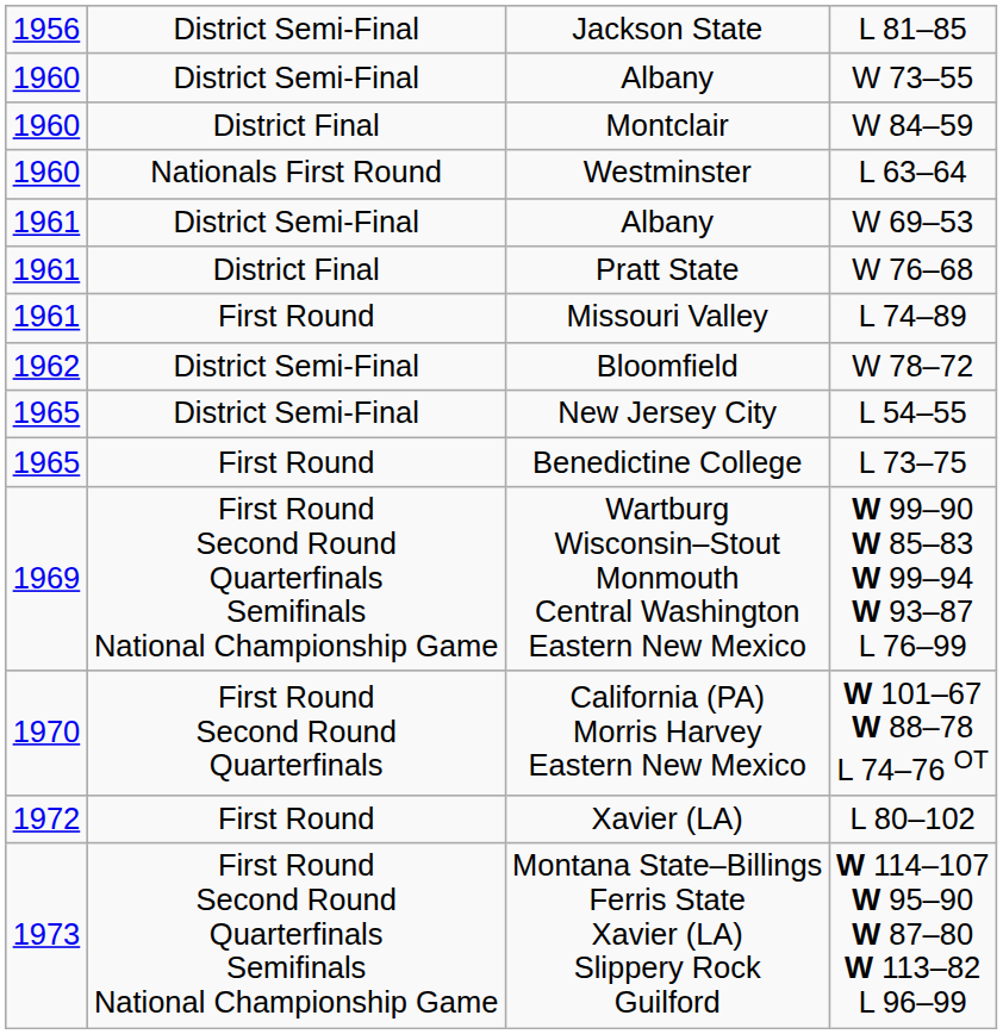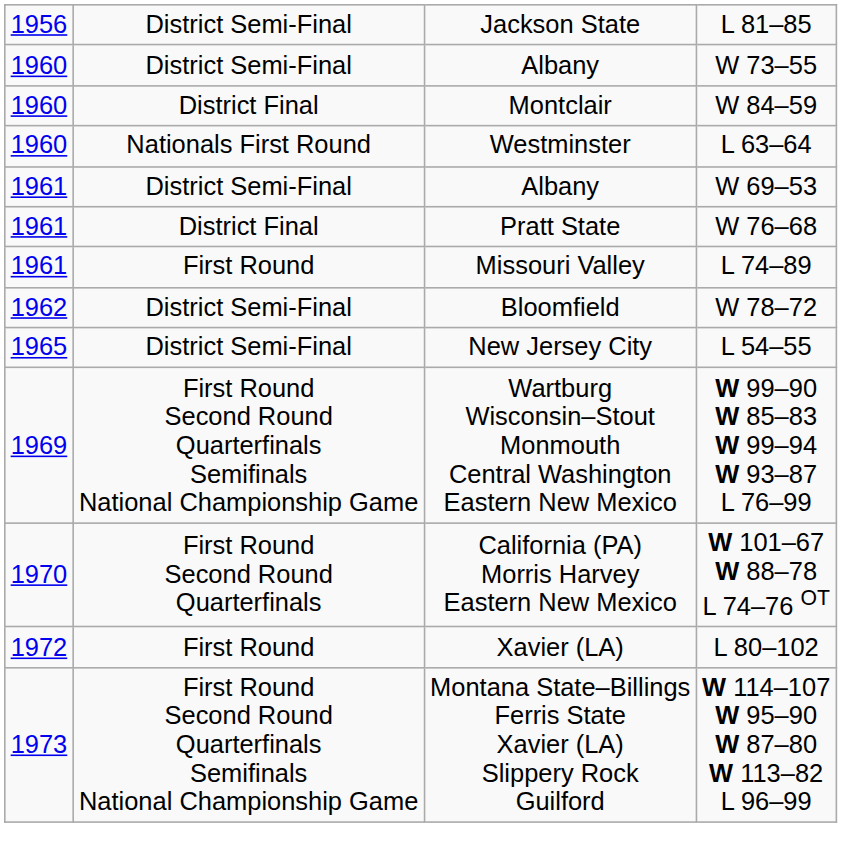 <table class="wikitable">
 <tr align="center">
 <td><a href='#'>1956</a></td>
 <td>District Semi-Final</td>
 <td>Jackson State</td>
 <td>L 81–85</td>
 </tr>
 <tr align="center">
 <td><a href='#'>1960</a></td>
 <td>District Semi-Final</td>
 <td>Albany</td>
 <td>W 73–55</td>
 </tr>
 <tr align="center">
 <td><a href='#'>1960</a></td>
 <td>District Final</td>
 <td>Montclair</td>
 <td>W 84–59</td>
 </tr>
 <tr align="center">
 <td><a href='#'>1960</a></td>
 <td>Nationals First Round</td>
 <td>Westminster</td>
 <td>L 63–64</td>
 </tr>
 <tr align="center">
 <td><a href='#'>1961</a></td>
 <td>District Semi-Final</td>
 <td>Albany</td>
 <td>W 69–53</td>
 </tr>
 <tr align="center">
 <td><a href='#'>1961</a></td>
 <td>District Final</td>
 <td>Pratt State</td>
 <td>W 76–68</td>
 </tr>
 <tr align="center">
 <td><a href='#'>1961</a></td>
 <td>First Round</td>
 <td>Missouri Valley</td>
 <td>L 74–89</td>
 </tr>
 <tr align="center">
 <td><a href='#'>1962</a></td>
 <td>District Semi-Final</td>
 <td>Bloomfield</td>
 <td>W 78–72</td>
 </tr>
 <tr align="center">
 <td><a href='#'>1965</a></td>
 <td>District Semi-Final</td>
 <td>New Jersey City</td>
 <td>L 54–55</td>
 </tr>
 <tr align="center">
-<td><a href='#'>1965</a></td>
-<td>First Round</td>
-<td>Benedictine College</td>
-<td>L 73–75</td>
-</tr>
-<tr align="center">
 <td><a href='#'>1969</a></td>
 <td>First Round<br>Second Round<br>Quarterfinals<br>Semifinals<br>National Championship Game</td>
 <td>Wartburg<br>Wisconsin–Stout<br>Monmouth<br>Central Washington<br>Eastern New Mexico</td>
 <td><strong>W</strong> 99–90<br><strong>W</strong> 85–83<br><strong>W</strong> 99–94<br><strong>W</strong> 93–87<br>L 76–99</td>
 </tr>
 <tr align="center">
 <td><a href='#'>1970</a></td>
 <td>First Round<br>Second Round<br>Quarterfinals</td>
 <td>California (PA)<br>Morris Harvey<br>Eastern New Mexico</td>
 <td><strong>W</strong> 101–67<br><strong>W</strong> 88–78<br>L 74–76 <sup>OT</sup></td>
 </tr>
 <tr align="center">
 <td><a href='#'>1972</a></td>
 <td>First Round</td>
 <td>Xavier (LA)</td>
 <td>L 80–102</td>
 </tr>
 <tr align="center">
 <td><a href='#'>1973</a></td>
 <td>First Round<br>Second Round<br>Quarterfinals<br>Semifinals<br>National Championship Game</td>
 <td>Montana State–Billings<br>Ferris State<br>Xavier (LA)<br>Slippery Rock<br>Guilford</td>
 <td><strong>W</strong> 114–107<br><strong>W</strong> 95–90<br><strong>W</strong> 87–80<br><strong>W</strong> 113–82<br>L 96–99</td>
 </tr>
 </table>
